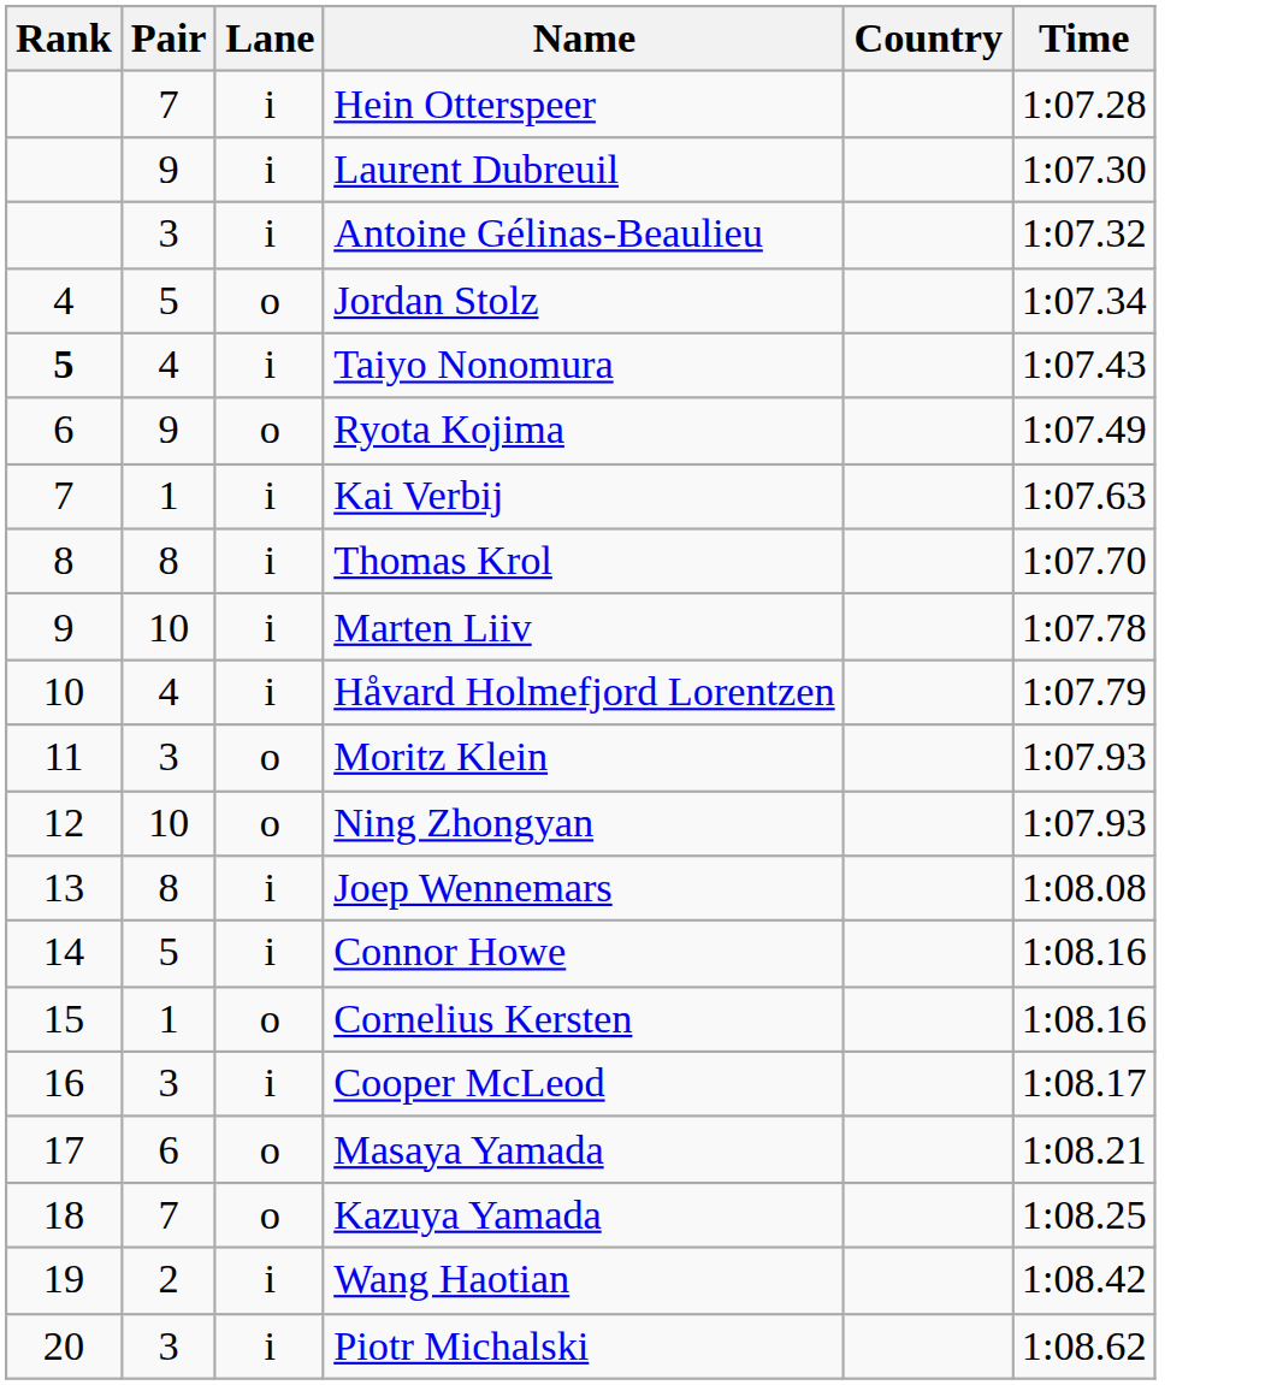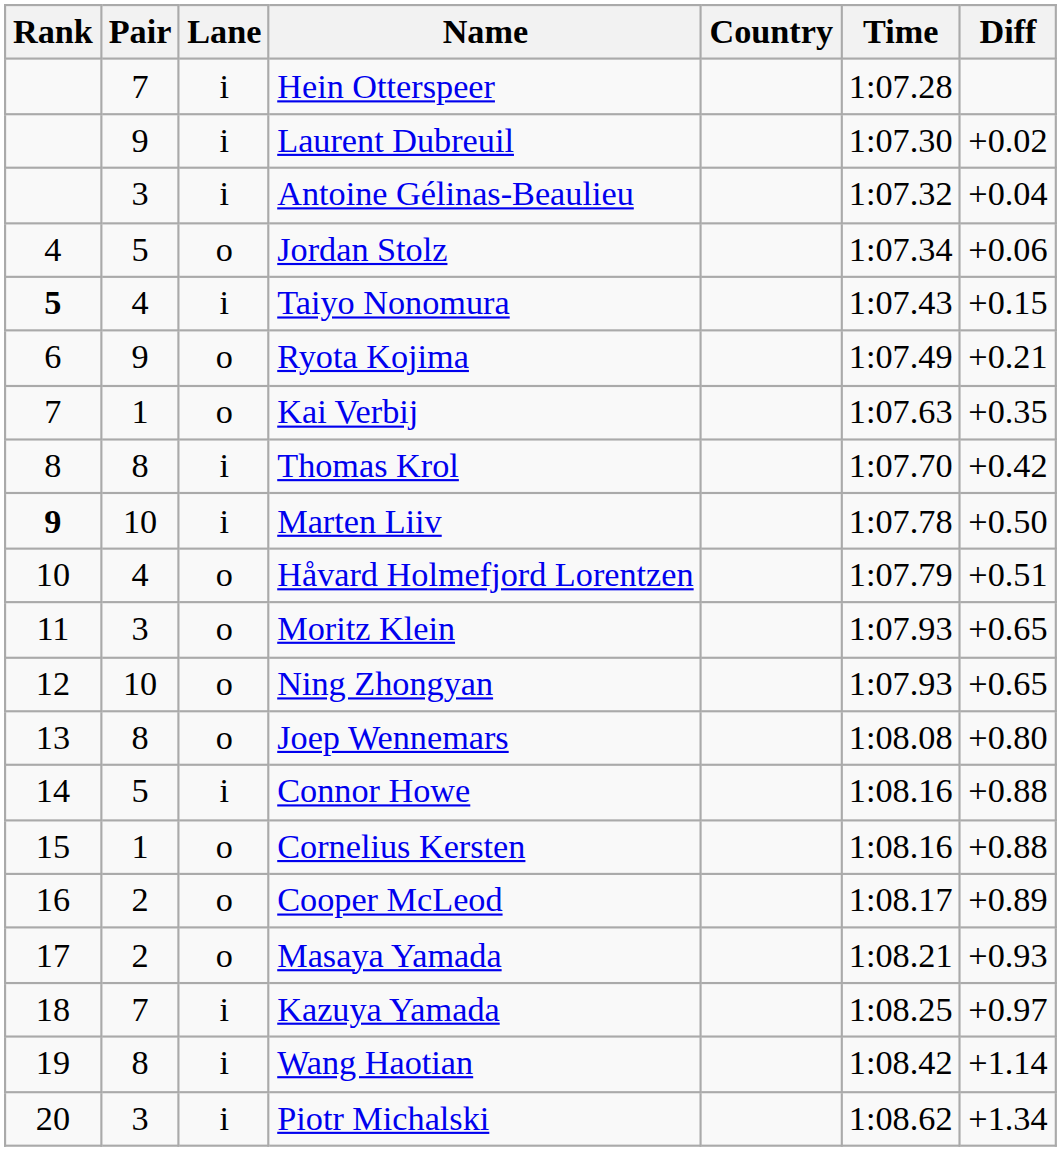 <table class="wikitable sortable" style="text-align:center">
 <tr>
 <th>Rank</th>
 <th>Pair</th>
 <th>Lane</th>
 <th>Name</th>
 <th>Country</th>
 <th>Time</th>
+<th>Diff</th>
 </tr>
 <tr>
 <td></td>
 <td>7</td>
 <td>i</td>
 <td align=left><a href='#'>Hein Otterspeer</a></td>
 <td align=left></td>
 <td>1:07.28</td>
+<td></td>
 </tr>
 <tr>
 <td></td>
 <td>9</td>
 <td>i</td>
 <td align=left><a href='#'>Laurent Dubreuil</a></td>
 <td align=left></td>
 <td>1:07.30</td>
+<td>+0.02</td>
 </tr>
 <tr>
 <td></td>
 <td>3</td>
 <td>i</td>
 <td align=left><a href='#'>Antoine Gélinas-Beaulieu</a></td>
 <td align=left></td>
 <td>1:07.32</td>
+<td>+0.04</td>
 </tr>
 <tr>
 <td>4</td>
 <td>5</td>
 <td>o</td>
 <td align=left><a href='#'>Jordan Stolz</a></td>
 <td align=left></td>
 <td>1:07.34</td>
+<td>+0.06</td>
 </tr>
 <tr>
 <td><strong>5</strong></td>
 <td>4</td>
 <td>i</td>
 <td align=left><a href='#'>Taiyo Nonomura</a></td>
 <td align=left></td>
 <td>1:07.43</td>
+<td>+0.15</td>
 </tr>
 <tr>
 <td>6</td>
 <td>9</td>
 <td>o</td>
 <td align=left><a href='#'>Ryota Kojima</a></td>
 <td align=left></td>
 <td>1:07.49</td>
+<td>+0.21</td>
 </tr>
 <tr>
 <td>7</td>
 <td>1</td>
-<td>i</td>
+<td>o</td>
 <td align=left><a href='#'>Kai Verbij</a></td>
 <td align=left></td>
 <td>1:07.63</td>
+<td>+0.35</td>
 </tr>
 <tr>
 <td>8</td>
 <td>8</td>
 <td>i</td>
 <td align=left><a href='#'>Thomas Krol</a></td>
 <td align=left></td>
 <td>1:07.70</td>
+<td>+0.42</td>
 </tr>
 <tr>
-<td>9</td>
+<td><strong>9</strong></td>
 <td>10</td>
 <td>i</td>
 <td align=left><a href='#'>Marten Liiv</a></td>
 <td align=left></td>
 <td>1:07.78</td>
+<td>+0.50</td>
 </tr>
 <tr>
 <td>10</td>
 <td>4</td>
-<td>i</td>
+<td>o</td>
 <td align=left><a href='#'>Håvard Holmefjord Lorentzen</a></td>
 <td align=left></td>
 <td>1:07.79</td>
+<td>+0.51</td>
 </tr>
 <tr>
 <td>11</td>
 <td>3</td>
 <td>o</td>
 <td align=left><a href='#'>Moritz Klein</a></td>
 <td align=left></td>
 <td>1:07.93</td>
+<td>+0.65</td>
 </tr>
 <tr>
 <td>12</td>
 <td>10</td>
 <td>o</td>
 <td align=left><a href='#'>Ning Zhongyan</a></td>
 <td align=left></td>
 <td>1:07.93</td>
+<td>+0.65</td>
 </tr>
 <tr>
 <td>13</td>
 <td>8</td>
-<td>i</td>
+<td>o</td>
 <td align=left><a href='#'>Joep Wennemars</a></td>
 <td align=left></td>
 <td>1:08.08</td>
+<td>+0.80</td>
 </tr>
 <tr>
 <td>14</td>
 <td>5</td>
 <td>i</td>
 <td align=left><a href='#'>Connor Howe</a></td>
 <td align=left></td>
 <td>1:08.16</td>
+<td>+0.88</td>
 </tr>
 <tr>
 <td>15</td>
 <td>1</td>
 <td>o</td>
 <td align=left><a href='#'>Cornelius Kersten</a></td>
 <td align=left></td>
 <td>1:08.16</td>
+<td>+0.88</td>
 </tr>
 <tr>
 <td>16</td>
-<td>3</td>
-<td>i</td>
+<td>2</td>
+<td>o</td>
 <td align=left><a href='#'>Cooper McLeod</a></td>
 <td align=left></td>
 <td>1:08.17</td>
+<td>+0.89</td>
 </tr>
 <tr>
 <td>17</td>
-<td>6</td>
+<td>2</td>
 <td>o</td>
 <td align=left><a href='#'>Masaya Yamada</a></td>
 <td align=left></td>
 <td>1:08.21</td>
+<td>+0.93</td>
 </tr>
 <tr>
 <td>18</td>
 <td>7</td>
-<td>o</td>
+<td>i</td>
 <td align=left><a href='#'>Kazuya Yamada</a></td>
 <td align=left></td>
 <td>1:08.25</td>
+<td>+0.97</td>
 </tr>
 <tr>
 <td>19</td>
-<td>2</td>
+<td>8</td>
 <td>i</td>
 <td align=left><a href='#'>Wang Haotian</a></td>
 <td align=left></td>
 <td>1:08.42</td>
+<td>+1.14</td>
 </tr>
 <tr>
 <td>20</td>
 <td>3</td>
 <td>i</td>
 <td align=left><a href='#'>Piotr Michalski</a></td>
 <td align=left></td>
 <td>1:08.62</td>
+<td>+1.34</td>
 </tr>
 </table>
